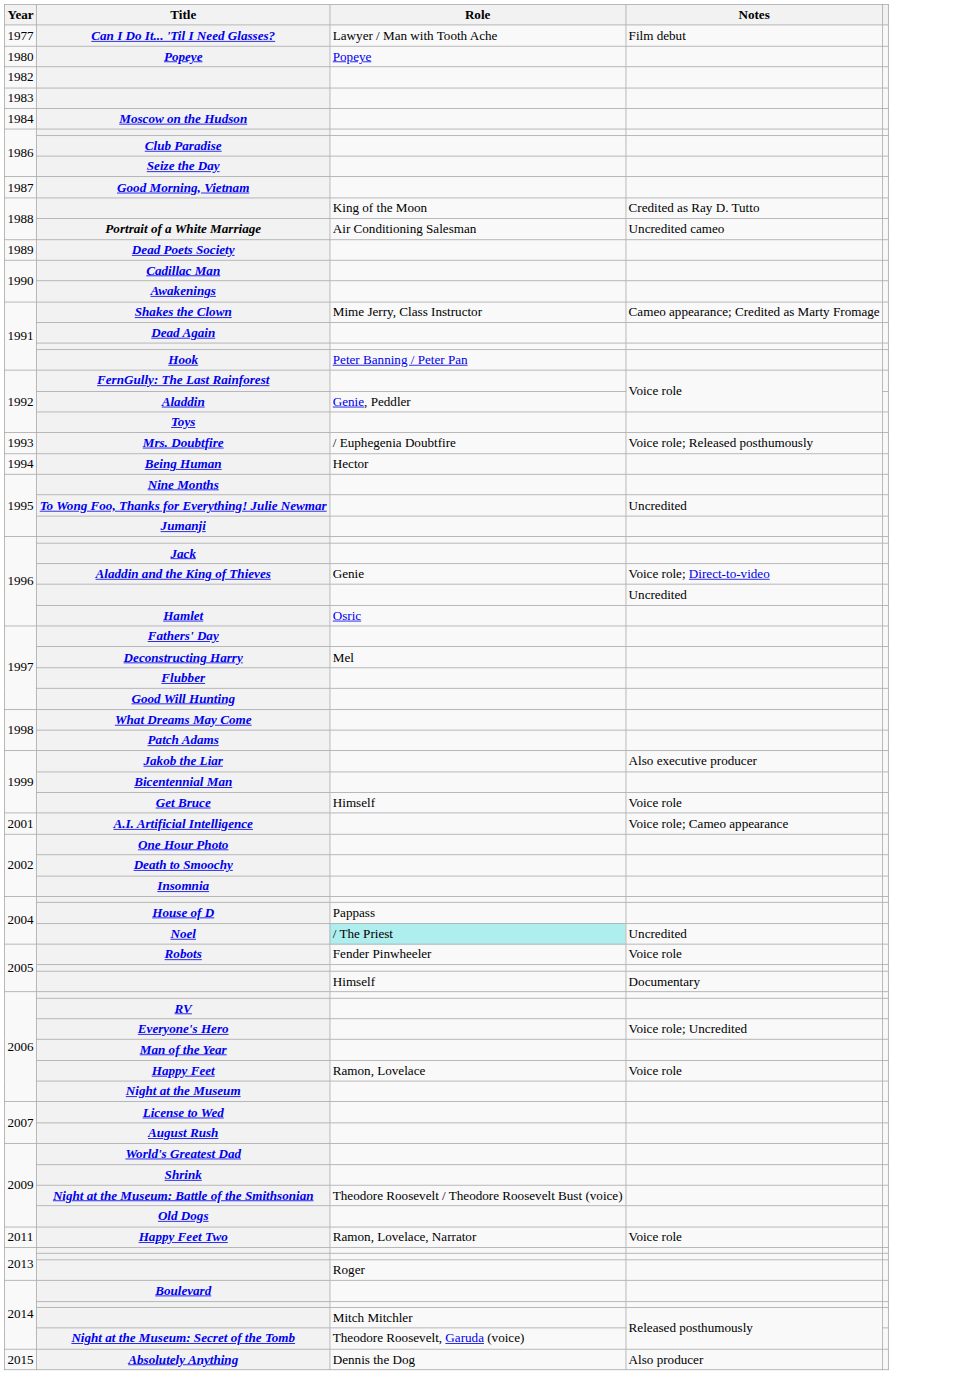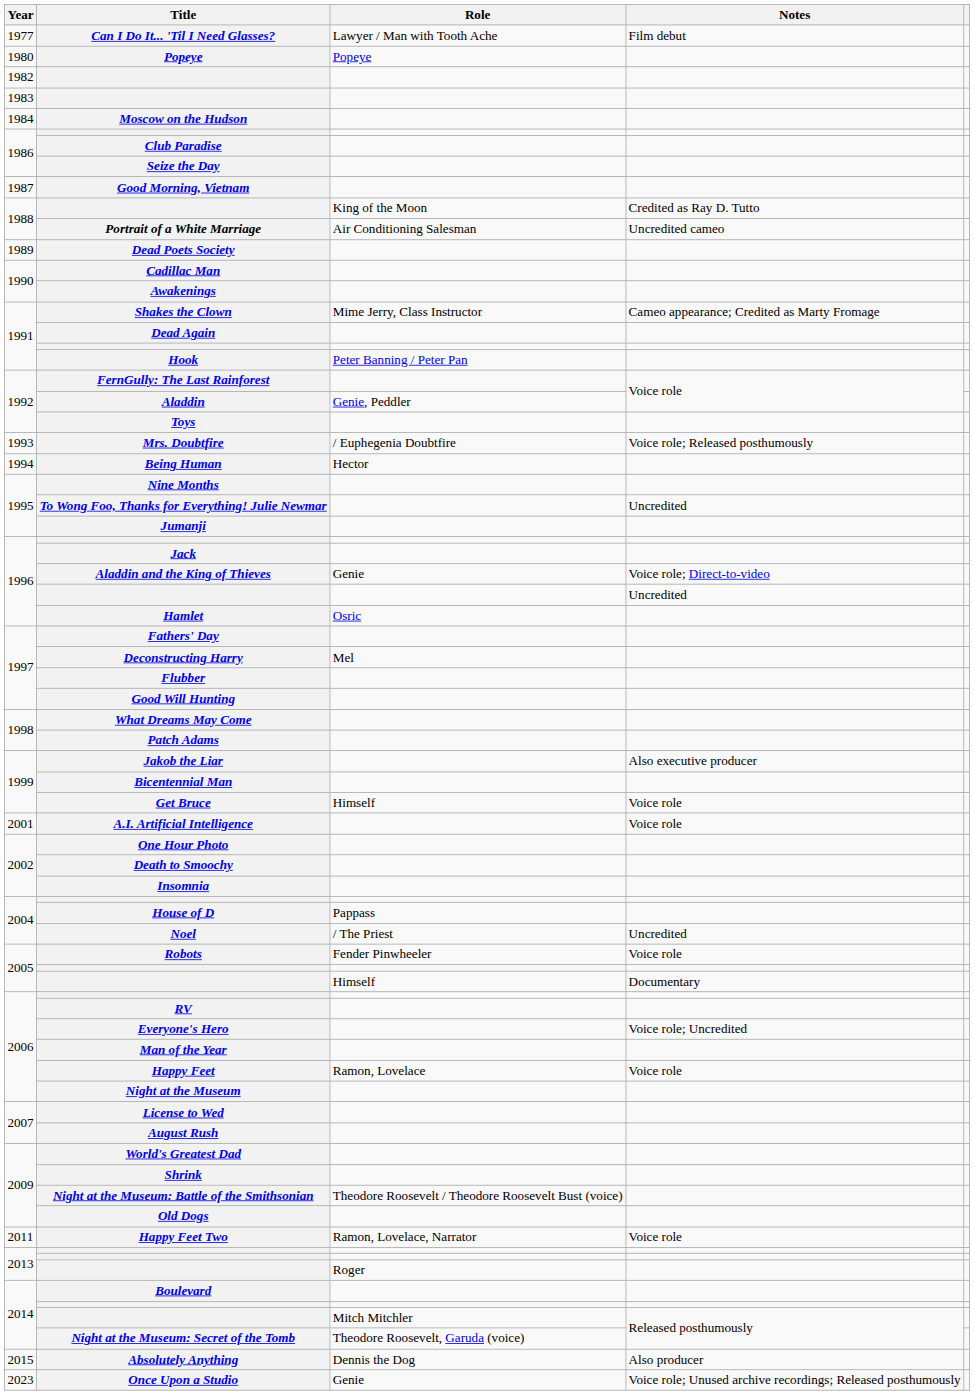 <table class="wikitable sortable plainrowheaders unsortable">
 <tr>
 <th scope="col">Year</th>
 <th scope="col">Title</th>
 <th scope="col">Role</th>
 <th scope="col" class="unsortable">Notes</th>
 <th scope="col" class="unsortable"></th>
 </tr>
 <tr>
 <td>1977</td>
 <th scope="row"><em><a href='#'>Can I Do It... 'Til I Need Glasses?</a></em></th>
 <td>Lawyer / Man with Tooth Ache</td>
 <td>Film debut</td>
 <td style="text-align:center;"></td>
 </tr>
 <tr>
 <td>1980</td>
 <th scope="row"><em><a href='#'>Popeye</a></em></th>
 <td><a href='#'>Popeye</a></td>
 <td></td>
 <td style="text-align:center;"></td>
 </tr>
 <tr>
 <td>1982</td>
 <th scope="row"><em></em></th>
 <td></td>
 <td></td>
 <td style="text-align:center;"></td>
 </tr>
 <tr>
 <td>1983</td>
 <th scope="row"><em></em></th>
 <td></td>
 <td></td>
 <td style="text-align:center;"></td>
 </tr>
 <tr>
 <td>1984</td>
 <th scope="row"><em><a href='#'>Moscow on the Hudson</a></em></th>
 <td></td>
 <td></td>
 <td style="text-align:center;"></td>
 </tr>
 <tr>
 <td rowspan="3">1986</td>
 <th scope="row"><em></em></th>
 <td></td>
 <td></td>
 <td style="text-align:center;"></td>
 </tr>
 <tr>
 <th scope="row"><em><a href='#'>Club Paradise</a></em></th>
 <td></td>
 <td></td>
 <td style="text-align:center;"></td>
 </tr>
 <tr>
 <th scope="row"><em><a href='#'>Seize the Day</a></em></th>
 <td></td>
 <td></td>
 <td style="text-align:center;"></td>
 </tr>
 <tr>
 <td>1987</td>
 <th scope="row"><em><a href='#'>Good Morning, Vietnam</a></em></th>
 <td></td>
 <td></td>
 <td style="text-align:center;"></td>
 </tr>
 <tr>
 <td rowspan="2">1988</td>
 <th scope="row"><em></em></th>
 <td>King of the Moon</td>
 <td>Credited as Ray D. Tutto</td>
 <td style="text-align:center;"></td>
 </tr>
 <tr>
 <th scope="row"><em>Portrait of a White Marriage</em></th>
 <td>Air Conditioning Salesman</td>
 <td>Uncredited cameo</td>
 <td style="text-align:center;"></td>
 </tr>
 <tr>
 <td>1989</td>
 <th scope="row"><em><a href='#'>Dead Poets Society</a></em></th>
 <td></td>
 <td></td>
 <td style="text-align:center;"></td>
 </tr>
 <tr>
 <td rowspan="2">1990</td>
 <th scope="row"><em><a href='#'>Cadillac Man</a></em></th>
 <td></td>
 <td></td>
 <td style="text-align:center;"></td>
 </tr>
 <tr>
 <th scope="row"><em><a href='#'>Awakenings</a></em></th>
 <td></td>
 <td></td>
 <td style="text-align:center;"></td>
 </tr>
 <tr>
 <td rowspan="4">1991</td>
 <th scope="row"><em><a href='#'>Shakes the Clown</a></em></th>
 <td>Mime Jerry, Class Instructor</td>
 <td>Cameo appearance; Credited as Marty Fromage</td>
 <td style="text-align:center;"></td>
 </tr>
 <tr>
 <th scope="row"><em><a href='#'>Dead Again</a></em></th>
 <td></td>
 <td></td>
 <td style="text-align:center;"></td>
 </tr>
 <tr>
 <th scope="row"><em></em></th>
 <td></td>
 <td></td>
 <td style="text-align:center;"></td>
 </tr>
 <tr>
 <th scope="row"><em><a href='#'>Hook</a></em></th>
 <td><a href='#'>Peter Banning / Peter Pan</a></td>
 <td></td>
 <td style="text-align:center;"></td>
 </tr>
 <tr>
 <td rowspan="3">1992</td>
 <th scope="row"><em><a href='#'>FernGully: The Last Rainforest</a></em></th>
 <td></td>
 <td rowspan="2">Voice role</td>
 <td style="text-align:center;"></td>
 </tr>
 <tr>
 <th scope="row"><em><a href='#'>Aladdin</a></em></th>
 <td><a href='#'>Genie</a>, Peddler</td>
 <td style="text-align:center;"></td>
 </tr>
 <tr>
 <th scope="row"><em><a href='#'>Toys</a></em></th>
 <td></td>
 <td></td>
 <td style="text-align:center;"></td>
 </tr>
 <tr>
 <td>1993</td>
 <th scope="row"><em><a href='#'>Mrs. Doubtfire</a></em></th>
 <td> / Euphegenia Doubtfire</td>
 <td>Voice role; Released posthumously</td>
 <td style="text-align:center;"></td>
 </tr>
 <tr>
 <td>1994</td>
 <th scope="row"><em><a href='#'>Being Human</a></em></th>
 <td>Hector</td>
 <td></td>
 <td style="text-align:center;"></td>
 </tr>
 <tr>
 <td rowspan="3">1995</td>
 <th scope="row"><em><a href='#'>Nine Months</a></em></th>
 <td></td>
 <td></td>
 <td style="text-align:center;"></td>
 </tr>
 <tr>
 <th scope="row"><em><a href='#'>To Wong Foo, Thanks for Everything! Julie Newmar</a></em></th>
 <td></td>
 <td>Uncredited</td>
 <td style="text-align:center;"></td>
 </tr>
 <tr>
 <th scope="row"><em><a href='#'>Jumanji</a></em></th>
 <td></td>
 <td></td>
 <td style="text-align:center;"></td>
 </tr>
 <tr>
 <td rowspan="5">1996</td>
 <th scope="row"><em></em></th>
 <td></td>
 <td></td>
 <td style="text-align:center;"></td>
 </tr>
 <tr>
 <th scope="row"><em><a href='#'>Jack</a></em></th>
 <td></td>
 <td></td>
 <td style="text-align:center;"></td>
 </tr>
 <tr>
 <th scope="row"><em><a href='#'>Aladdin and the King of Thieves</a></em></th>
 <td>Genie</td>
 <td>Voice role; <a href='#'>Direct-to-video</a></td>
 <td style="text-align:center;"></td>
 </tr>
 <tr>
 <th scope="row"><em></em></th>
 <td></td>
 <td>Uncredited</td>
 <td style="text-align:center;"></td>
 </tr>
 <tr>
 <th scope="row"><em><a href='#'>Hamlet</a></em></th>
 <td><a href='#'>Osric</a></td>
 <td></td>
 <td style="text-align:center;"></td>
 </tr>
 <tr>
 <td rowspan="4">1997</td>
 <th scope="row"><em><a href='#'>Fathers' Day</a></em></th>
 <td></td>
 <td></td>
 <td style="text-align:center;"></td>
 </tr>
 <tr>
 <th scope="row"><em><a href='#'>Deconstructing Harry</a></em></th>
 <td>Mel</td>
 <td></td>
 <td style="text-align:center;"></td>
 </tr>
 <tr>
 <th scope="row"><em><a href='#'>Flubber</a></em></th>
 <td></td>
 <td></td>
 <td style="text-align:center;"></td>
 </tr>
 <tr>
 <th scope="row"><em><a href='#'>Good Will Hunting</a></em></th>
 <td></td>
 <td></td>
 <td style="text-align:center;"></td>
 </tr>
 <tr>
 <td rowspan="2">1998</td>
 <th scope="row"><em><a href='#'>What Dreams May Come</a></em></th>
 <td></td>
 <td></td>
 <td style="text-align:center;"></td>
 </tr>
 <tr>
 <th scope="row"><em><a href='#'>Patch Adams</a></em></th>
 <td></td>
 <td></td>
 <td style="text-align:center;"></td>
 </tr>
 <tr>
 <td rowspan="3">1999</td>
 <th scope="row"><em><a href='#'>Jakob the Liar</a></em></th>
 <td></td>
 <td>Also executive producer</td>
 <td style="text-align:center;"></td>
 </tr>
 <tr>
 <th scope="row"><em><a href='#'>Bicentennial Man</a></em></th>
 <td></td>
 <td></td>
 <td style="text-align:center;"></td>
 </tr>
 <tr>
 <th scope="row"><em><a href='#'>Get Bruce</a></em></th>
 <td>Himself</td>
 <td>Voice role</td>
 <td style="text-align:center;"></td>
 </tr>
 <tr>
 <td>2001</td>
 <th scope="row"><em><a href='#'>A.I. Artificial Intelligence</a></em></th>
 <td></td>
-<td>Voice role; Cameo appearance</td>
+<td>Voice role</td>
 <td style="text-align:center;"></td>
 </tr>
 <tr>
 <td rowspan="3">2002</td>
 <th scope="row"><em><a href='#'>One Hour Photo</a></em></th>
 <td></td>
 <td></td>
 <td style="text-align:center;"></td>
 </tr>
 <tr>
 <th scope="row"><em><a href='#'>Death to Smoochy</a></em></th>
 <td></td>
 <td></td>
 <td style="text-align:center;"></td>
 </tr>
 <tr>
 <th scope="row"><em><a href='#'>Insomnia</a></em></th>
 <td></td>
 <td></td>
 <td style="text-align:center;"></td>
 </tr>
 <tr>
 <td rowspan="3">2004</td>
 <th scope="row"><em></em></th>
 <td></td>
 <td></td>
 <td style="text-align:center;"></td>
 </tr>
 <tr>
 <th scope="row"><em><a href='#'>House of D</a></em></th>
 <td>Pappass</td>
 <td></td>
 <td style="text-align:center;"></td>
 </tr>
 <tr>
 <th scope="row"><em><a href='#'>Noel</a></em></th>
-<td style="background: paleturquoise;"> / The Priest</td>
+<td> / The Priest</td>
 <td>Uncredited</td>
 <td style="text-align:center;"></td>
 </tr>
 <tr>
 <td rowspan="3">2005</td>
 <th scope="row"><em><a href='#'>Robots</a></em></th>
 <td>Fender Pinwheeler</td>
 <td>Voice role</td>
 <td style="text-align:center;"></td>
 </tr>
 <tr>
 <th scope="row"><em></em></th>
 <td></td>
 <td></td>
 <td style="text-align:center;"></td>
 </tr>
 <tr>
 <th scope="row"><em></em></th>
 <td>Himself</td>
 <td>Documentary</td>
 <td style="text-align:center;"></td>
 </tr>
 <tr>
 <td rowspan="6">2006</td>
 <th scope="row"><em></em></th>
 <td></td>
 <td></td>
 <td style="text-align:center;"></td>
 </tr>
 <tr>
 <th scope="row"><em><a href='#'>RV</a></em></th>
 <td></td>
 <td></td>
 <td style="text-align:center;"></td>
 </tr>
 <tr>
 <th scope="row"><em><a href='#'>Everyone's Hero</a></em></th>
 <td></td>
 <td>Voice role; Uncredited</td>
 <td style="text-align:center;"></td>
 </tr>
 <tr>
 <th scope="row"><em><a href='#'>Man of the Year</a></em></th>
 <td></td>
 <td></td>
 <td style="text-align:center;"></td>
 </tr>
 <tr>
 <th scope="row"><em><a href='#'>Happy Feet</a></em></th>
 <td>Ramon, Lovelace</td>
 <td>Voice role</td>
 <td style="text-align:center;"></td>
 </tr>
 <tr>
 <th scope="row"><em><a href='#'>Night at the Museum</a></em></th>
 <td></td>
 <td></td>
 <td style="text-align:center;"></td>
 </tr>
 <tr>
 <td rowspan="2">2007</td>
 <th scope="row"><em><a href='#'>License to Wed</a></em></th>
 <td></td>
 <td></td>
 <td style="text-align:center;"></td>
 </tr>
 <tr>
 <th scope="row"><em><a href='#'>August Rush</a></em></th>
 <td></td>
 <td></td>
 <td style="text-align:center;"></td>
 </tr>
 <tr>
 <td rowspan="4">2009</td>
 <th scope="row"><em><a href='#'>World's Greatest Dad</a></em></th>
 <td></td>
 <td></td>
 <td style="text-align:center;"></td>
 </tr>
 <tr>
 <th scope="row"><em><a href='#'>Shrink</a></em></th>
 <td></td>
 <td></td>
 <td style="text-align:center;"></td>
 </tr>
 <tr>
 <th scope="row"><em><a href='#'>Night at the Museum: Battle of the Smithsonian</a></em></th>
 <td>Theodore Roosevelt / Theodore Roosevelt Bust (voice)</td>
 <td></td>
 <td style="text-align:center;"></td>
 </tr>
 <tr>
 <th scope="row"><em><a href='#'>Old Dogs</a></em></th>
 <td></td>
 <td></td>
 <td style="text-align:center;"></td>
 </tr>
 <tr>
 <td>2011</td>
 <th scope="row"><em><a href='#'>Happy Feet Two</a></em></th>
 <td>Ramon, Lovelace, Narrator</td>
 <td>Voice role</td>
 <td style="text-align:center;"></td>
 </tr>
 <tr>
 <td rowspan="3">2013</td>
 <th scope="row"><em></em></th>
 <td></td>
 <td></td>
 <td style="text-align:center;"></td>
 </tr>
 <tr>
 <th scope="row"><em></em></th>
 <td></td>
 <td></td>
 <td style="text-align:center;"></td>
 </tr>
 <tr>
 <th scope="row"><em></em></th>
 <td>Roger</td>
 <td></td>
 <td style="text-align:center;"></td>
 </tr>
 <tr>
 <td rowspan="4">2014</td>
 <th scope="row"><em><a href='#'>Boulevard</a></em></th>
 <td></td>
 <td></td>
 <td style="text-align:center;"></td>
 </tr>
 <tr>
 <th scope="row"><em></em></th>
 <td></td>
 <td></td>
 <td style="text-align:center;"></td>
 </tr>
 <tr>
 <th scope="row"><em></em></th>
 <td>Mitch Mitchler</td>
 <td rowspan=2>Released posthumously</td>
 <td style="text-align:center;"></td>
 </tr>
 <tr>
 <th scope="row"><em><a href='#'>Night at the Museum: Secret of the Tomb</a></em></th>
 <td>Theodore Roosevelt, <a href='#'>Garuda</a> (voice)</td>
 <td style="text-align:center;"></td>
 </tr>
 <tr>
 <td>2015</td>
 <th scope="row"><em><a href='#'>Absolutely Anything</a></em></th>
 <td>Dennis the Dog</td>
 <td>Also producer</td>
 <td style="text-align:center;"></td>
 </tr>
+<tr>
+<td>2023</td>
+<th scope="row"><em><a href='#'>Once Upon a Studio</a></em></th>
+<td>Genie</td>
+<td>Voice role; Unused archive recordings; Released posthumously</td>
+<td style="text-align:center;"></td>
+</tr>
 </table>
